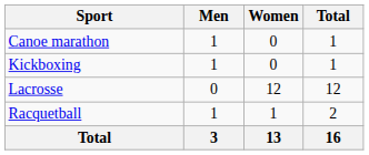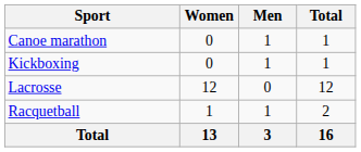 <table class="wikitable sortable" style="text-align:center;">
 <tr>
 <th width=180>Sport</th>
+<th width=55>Women</th>
 <th width=55>Men</th>
-<th width=55>Women</th>
 <th width=55>Total</th>
 </tr>
 <tr>
 <td align=left><a href='#'>Canoe marathon</a></td>
+<td>0</td>
 <td>1</td>
-<td>0</td>
 <td>1</td>
 </tr>
 <tr>
 <td align=left><a href='#'>Kickboxing</a></td>
+<td>0</td>
 <td>1</td>
-<td>0</td>
 <td>1</td>
 </tr>
 <tr>
 <td align=left><a href='#'>Lacrosse</a></td>
+<td>12</td>
 <td>0</td>
-<td>12</td>
 <td>12</td>
 </tr>
 <tr>
 <td align=left><a href='#'>Racquetball</a></td>
 <td>1</td>
 <td>1</td>
 <td>2</td>
 </tr>
 <tr>
 <th>Total</th>
+<th>13</th>
 <th>3</th>
-<th>13</th>
 <th>16</th>
 </tr>
 </table>
